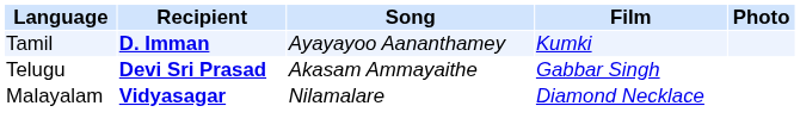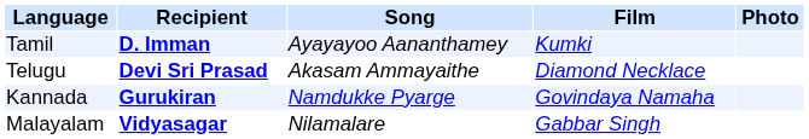 <table cellspacing="1" cellpadding="1" border="0" style="width:50%;">
 <tr style="background:#d1e4fd;">
 <th>Language</th>
 <th>Recipient</th>
 <th>Song</th>
 <th>Film</th>
 <th>Photo</th>
 </tr>
 <tr style="background:#edf3fe;">
 <td>Tamil</td>
 <td><strong><a href='#'>D. Imman</a></strong></td>
 <td><em>Ayayayoo Aananthamey</em></td>
 <td><em><a href='#'>Kumki</a></em></td>
 <td></td>
 </tr>
 <tr>
 <td>Telugu</td>
 <td><strong><a href='#'>Devi Sri Prasad</a></strong></td>
 <td><em>Akasam Ammayaithe</em></td>
-<td><em><a href='#'>Gabbar Singh</a></em></td>
+<td><em><a href='#'>Diamond Necklace</a></em></td>
+<td></td>
+</tr>
+<tr style="background:#edf3fe;">
+<td>Kannada</td>
+<td><strong><a href='#'>Gurukiran</a></strong></td>
+<td><em><a href='#'>Namdukke Pyarge</a></em></td>
+<td><em><a href='#'>Govindaya Namaha</a></em></td>
 <td></td>
 </tr>
 <tr>
 <td>Malayalam</td>
 <td><strong><a href='#'>Vidyasagar</a></strong></td>
 <td><em>Nilamalare</em></td>
-<td><em><a href='#'>Diamond Necklace</a></em></td>
+<td><em><a href='#'>Gabbar Singh</a></em></td>
 <td></td>
 </tr>
 </table>
